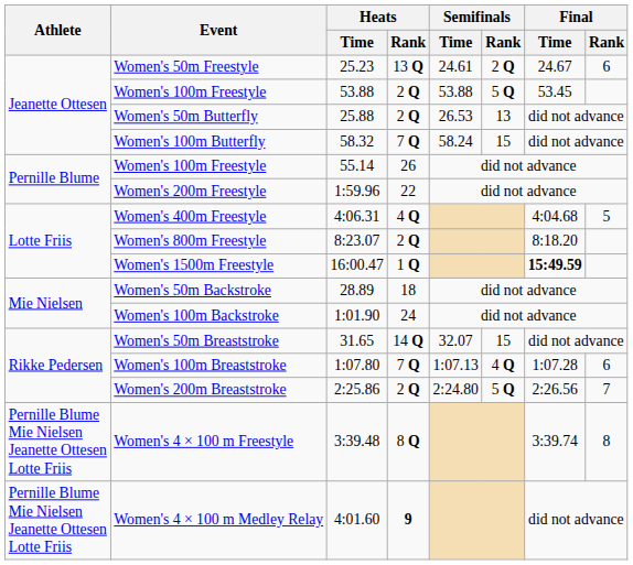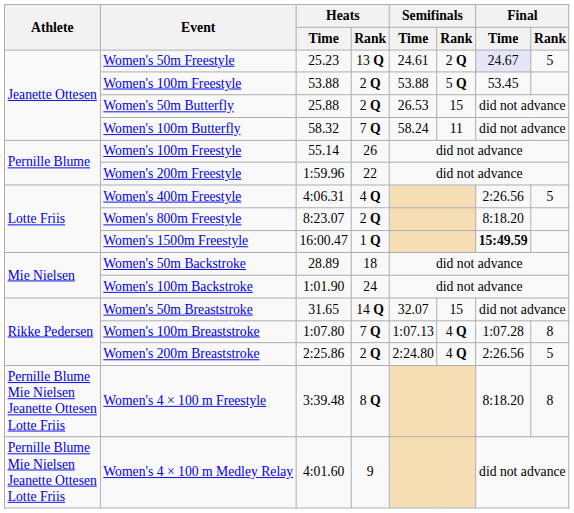 <table class=wikitable style="font-size:90%">
 <tr>
 <th rowspan="2">Athlete</th>
 <th rowspan="2">Event</th>
 <th colspan="2">Heats</th>
 <th colspan="2">Semifinals</th>
 <th colspan="2">Final</th>
 </tr>
 <tr>
 <th>Time</th>
 <th>Rank</th>
 <th>Time</th>
 <th>Rank</th>
 <th>Time</th>
 <th>Rank</th>
 </tr>
 <tr>
 <td rowspan="4"><a href='#'>Jeanette Ottesen</a></td>
 <td><a href='#'>Women's 50m Freestyle</a></td>
 <td align=center>25.23</td>
 <td align=center>13 <strong>Q</strong></td>
 <td align=center>24.61</td>
 <td align=center>2 <strong>Q</strong></td>
-<td align=center>24.67</td>
-<td align=center>6</td>
+<td align=center style="background: lavender;">24.67</td>
+<td align=center>5</td>
 </tr>
 <tr>
 <td><a href='#'>Women's 100m Freestyle</a></td>
 <td align=center>53.88</td>
 <td align=center>2 <strong>Q</strong></td>
 <td align=center>53.88</td>
 <td align=center>5 <strong>Q</strong></td>
 <td align=center>53.45</td>
 <td align=center></td>
 </tr>
 <tr>
 <td><a href='#'>Women's 50m Butterfly</a></td>
 <td align=center>25.88</td>
 <td align=center>2 <strong>Q</strong></td>
 <td align=center>26.53</td>
-<td align=center>13</td>
+<td align=center>15</td>
 <td align=center colspan=2>did not advance</td>
 </tr>
 <tr>
 <td><a href='#'>Women's 100m Butterfly</a></td>
 <td align=center>58.32</td>
 <td align=center>7 <strong>Q</strong></td>
 <td align=center>58.24</td>
-<td align=center>15</td>
+<td align=center>11</td>
 <td align=center colspan=2>did not advance</td>
 </tr>
 <tr>
 <td rowspan="2"><a href='#'>Pernille Blume</a></td>
 <td><a href='#'>Women's 100m Freestyle</a></td>
 <td align=center>55.14</td>
 <td align=center>26</td>
 <td align=center colspan=4>did not advance</td>
 </tr>
 <tr>
 <td><a href='#'>Women's 200m Freestyle</a></td>
 <td align=center>1:59.96</td>
 <td align=center>22</td>
 <td align=center colspan=4>did not advance</td>
 </tr>
 <tr>
 <td rowspan="3"><a href='#'>Lotte Friis</a></td>
 <td><a href='#'>Women's 400m Freestyle</a></td>
 <td align=center>4:06.31</td>
 <td align=center>4 <strong>Q</strong></td>
 <td colspan= 2 bgcolor="wheat"></td>
-<td align=center>4:04.68</td>
+<td align=center>2:26.56</td>
 <td align=center>5</td>
 </tr>
 <tr>
 <td><a href='#'>Women's 800m Freestyle</a></td>
 <td align=center>8:23.07</td>
 <td align=center>2 <strong>Q</strong></td>
 <td colspan= 2 bgcolor="wheat"></td>
 <td align=center>8:18.20</td>
 <td align=center></td>
 </tr>
 <tr>
 <td><a href='#'>Women's 1500m Freestyle</a></td>
 <td align=center>16:00.47</td>
 <td align=center>1 <strong>Q</strong></td>
 <td colspan= 2 bgcolor="wheat"></td>
 <td align=center><strong>15:49.59</strong></td>
 <td align=center></td>
 </tr>
 <tr>
 <td rowspan="2"><a href='#'>Mie Nielsen</a></td>
 <td><a href='#'>Women's 50m Backstroke</a></td>
 <td align=center>28.89</td>
 <td align=center>18</td>
 <td align=center colspan=4>did not advance</td>
 </tr>
 <tr>
 <td><a href='#'>Women's 100m Backstroke</a></td>
 <td align=center>1:01.90</td>
 <td align=center>24</td>
 <td align=center colspan=4>did not advance</td>
 </tr>
 <tr>
 <td rowspan="3"><a href='#'>Rikke Pedersen</a></td>
 <td><a href='#'>Women's 50m Breaststroke</a></td>
 <td align=center>31.65</td>
 <td align=center>14 <strong>Q</strong></td>
 <td align=center>32.07</td>
 <td align=center>15</td>
 <td align=center colspan=2>did not advance</td>
 </tr>
 <tr>
 <td><a href='#'>Women's 100m Breaststroke</a></td>
 <td align=center>1:07.80</td>
 <td align=center>7 <strong>Q</strong></td>
 <td align=center>1:07.13</td>
 <td align=center>4 <strong>Q</strong></td>
 <td align=center>1:07.28</td>
-<td align=center>6</td>
+<td align=center>8</td>
 </tr>
 <tr>
 <td><a href='#'>Women's 200m Breaststroke</a></td>
 <td align=center>2:25.86</td>
 <td align=center>2 <strong>Q</strong></td>
 <td align=center>2:24.80</td>
-<td align=center>5 <strong>Q</strong></td>
+<td align=center>4 <strong>Q</strong></td>
 <td align=center>2:26.56</td>
-<td align=center>7</td>
+<td align=center>5</td>
 </tr>
 <tr>
 <td rowspan="1"><a href='#'>Pernille Blume</a><br><a href='#'>Mie Nielsen</a><br><a href='#'>Jeanette Ottesen</a><br><a href='#'>Lotte Friis</a></td>
 <td><a href='#'>Women's 4 × 100 m Freestyle</a></td>
 <td align=center>3:39.48</td>
 <td align=center>8 <strong>Q</strong></td>
 <td colspan= 2 bgcolor="wheat"></td>
-<td align=center>3:39.74</td>
+<td align=center>8:18.20</td>
 <td align=center>8</td>
 </tr>
 <tr>
 <td rowspan="1"><a href='#'>Pernille Blume</a><br><a href='#'>Mie Nielsen</a><br><a href='#'>Jeanette Ottesen</a><br><a href='#'>Lotte Friis</a></td>
 <td><a href='#'>Women's 4 × 100 m Medley Relay</a></td>
 <td align=center>4:01.60</td>
-<td align=center><strong>9</strong></td>
+<td align=center>9</td>
 <td colspan= 2 bgcolor="wheat"></td>
 <td align=center colspan=2>did not advance</td>
 </tr>
 </table>
